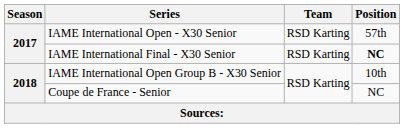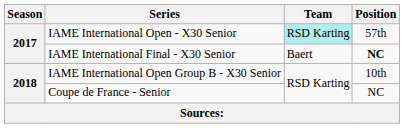 <table class="wikitable" style="font-size: 85%; text-align:center">
 <tr>
 <th>Season</th>
 <th>Series</th>
 <th>Team</th>
 <th>Position</th>
 </tr>
 <tr>
 <th rowspan="2">2017</th>
 <td align="left">IAME International Open - X30 Senior</td>
-<td align="left">RSD Karting</td>
+<td align="left" style="background: paleturquoise;">RSD Karting</td>
 <td style="background:#;">57th</td>
 </tr>
 <tr>
 <td align="left">IAME International Final - X30 Senior</td>
-<td align="left">RSD Karting</td>
+<td align="left">Baert</td>
 <td style="background:#;"><strong>NC</strong></td>
 </tr>
 <tr>
 <th rowspan="2">2018</th>
 <td align="left">IAME International Open Group B - X30 Senior</td>
 <td align="left" rowspan="2">RSD Karting</td>
 <td style="background:#;">10th</td>
 </tr>
 <tr>
 <td align="left">Coupe de France - Senior</td>
 <td style="background:#;">NC</td>
 </tr>
 <tr>
 <th colspan="4">Sources:</th>
 </tr>
 </table>
